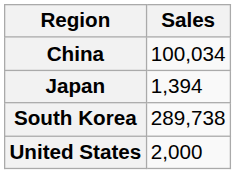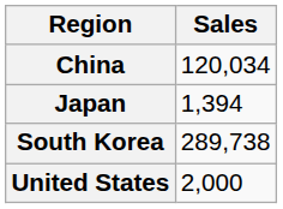 <table class="wikitable plainrowheaders">
 <tr>
 <th scope="col">Region</th>
 <th scope="col">Sales</th>
 </tr>
 <tr>
 <th scope="row">China</th>
-<td>100,034</td>
+<td>120,034</td>
 </tr>
 <tr>
 <th scope="row">Japan</th>
 <td>1,394</td>
 </tr>
 <tr>
 <th scope="row">South Korea</th>
 <td>289,738</td>
 </tr>
 <tr>
 <th scope="row">United States</th>
 <td>2,000</td>
 </tr>
 </table>
